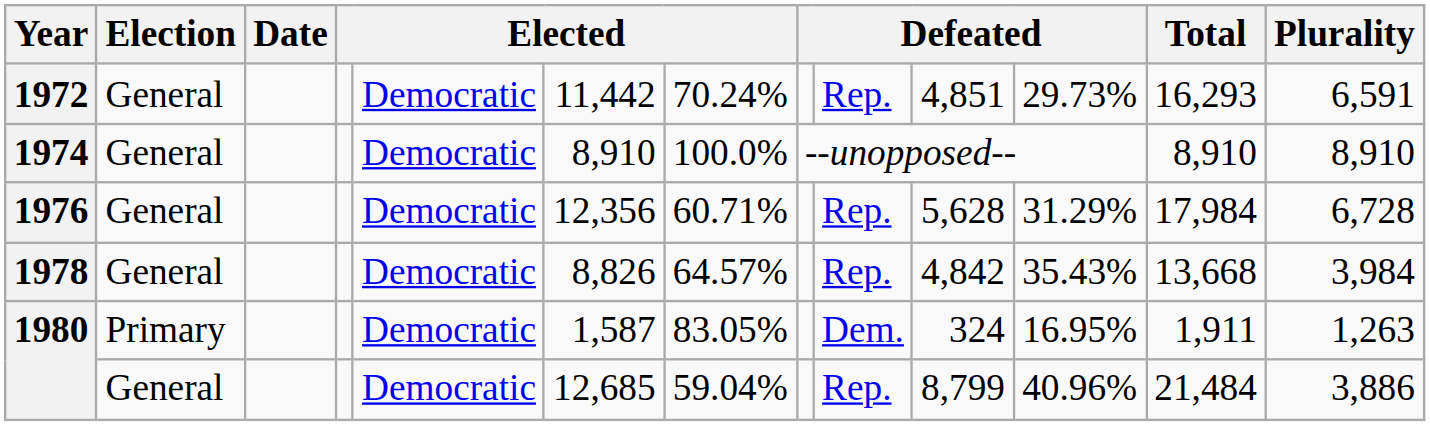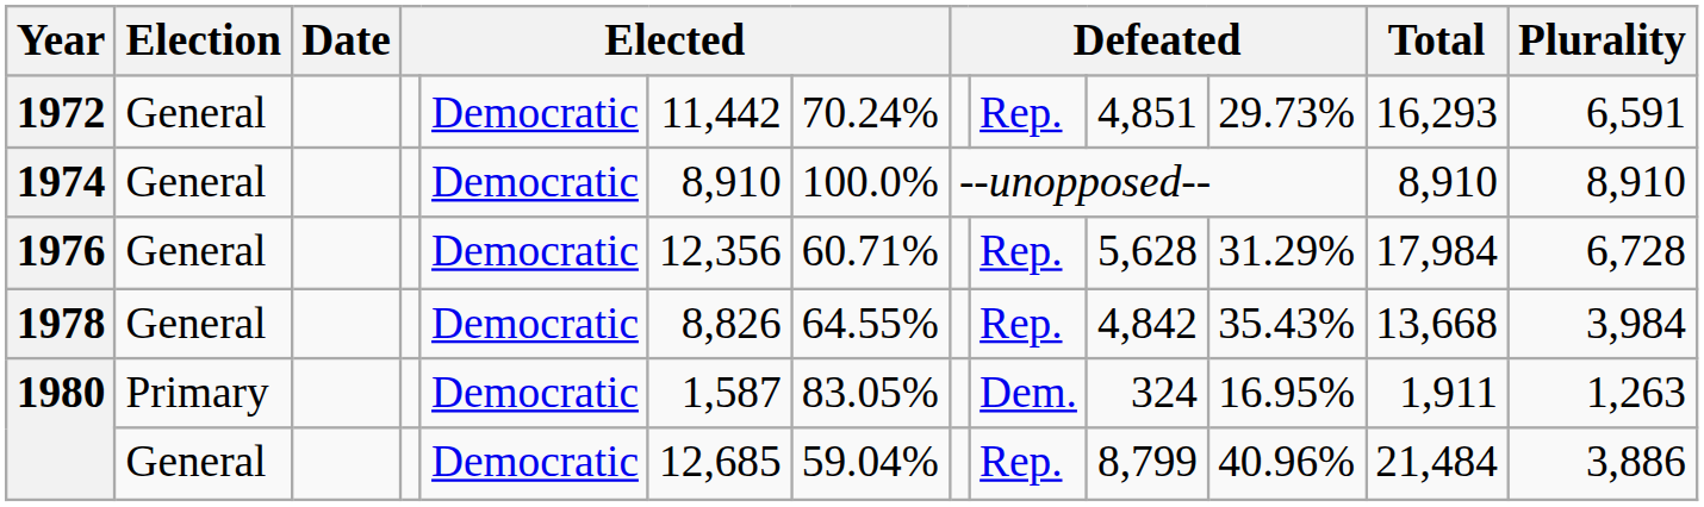 <table class=wikitable>
 <tr>
 <th>Year</th>
 <th>Election</th>
 <th>Date</th>
 <th ! colspan="4">Elected</th>
 <th ! colspan="4">Defeated</th>
 <th>Total</th>
 <th>Plurality</th>
 </tr>
 <tr>
 <th valign="top">1972</th>
 <td valign="top">General</td>
 <td valign="top"></td>
 <td valign="top"></td>
 <td valign="top" ><a href='#'>Democratic</a></td>
 <td valign="top" align="right">11,442</td>
 <td valign="top" align="right">70.24%</td>
 <td valign="top"></td>
 <td><a href='#'>Rep.</a></td>
 <td valign="top" align="right">4,851</td>
 <td valign="top" align="right">29.73%</td>
 <td valign="top" align="right">16,293</td>
 <td valign="top" align="right">6,591</td>
 </tr>
 <tr>
 <th valign="top">1974</th>
 <td valign="top">General</td>
 <td valign="top"></td>
 <td valign="top"></td>
 <td valign="top" ><a href='#'>Democratic</a></td>
 <td valign="top" align="right">8,910</td>
 <td valign="top" align="right">100.0%</td>
 <td valign="top" colspan="4">--<em>unopposed</em>--</td>
 <td valign="top" align="right">8,910</td>
 <td valign="top" align="right">8,910</td>
 </tr>
 <tr>
 <th valign="top">1976</th>
 <td valign="top">General</td>
 <td valign="top"></td>
 <td valign="top"></td>
 <td valign="top" ><a href='#'>Democratic</a></td>
 <td valign="top" align="right">12,356</td>
 <td valign="top" align="right">60.71%</td>
 <td valign="top"></td>
 <td><a href='#'>Rep.</a></td>
 <td valign="top" align="right">5,628</td>
 <td valign="top" align="right">31.29%</td>
 <td valign="top" align="right">17,984</td>
 <td valign="top" align="right">6,728</td>
 </tr>
 <tr>
 <th valign="top">1978</th>
 <td valign="top">General</td>
 <td valign="top"></td>
 <td valign="top"></td>
 <td valign="top" ><a href='#'>Democratic</a></td>
 <td valign="top" align="right">8,826</td>
-<td valign="top" align="right">64.57%</td>
+<td valign="top" align="right">64.55%</td>
 <td valign="top"></td>
 <td><a href='#'>Rep.</a></td>
 <td valign="top" align="right">4,842</td>
 <td valign="top" align="right">35.43%</td>
 <td valign="top" align="right">13,668</td>
 <td valign="top" align="right">3,984</td>
 </tr>
 <tr>
 <th rowspan="2" valign="top">1980</th>
 <td valign="top">Primary</td>
 <td valign="top"></td>
 <td valign="top"></td>
 <td valign="top" ><a href='#'>Democratic</a></td>
 <td valign="top" align="right">1,587</td>
 <td valign="top" align="right">83.05%</td>
 <td valign="top"></td>
 <td><a href='#'>Dem.</a></td>
 <td valign="top" align="right">324</td>
 <td valign="top" align="right">16.95%</td>
 <td valign="top" align="right">1,911</td>
 <td valign="top" align="right">1,263</td>
 </tr>
 <tr>
 <td valign="top">General</td>
 <td valign="top"></td>
 <td valign="top"></td>
 <td valign="top" ><a href='#'>Democratic</a></td>
 <td valign="top" align="right">12,685</td>
 <td valign="top" align="right">59.04%</td>
 <td valign="top"></td>
 <td><a href='#'>Rep.</a></td>
 <td valign="top" align="right">8,799</td>
 <td valign="top" align="right">40.96%</td>
 <td valign="top" align="right">21,484</td>
 <td valign="top" align="right">3,886</td>
 </tr>
 </table>
